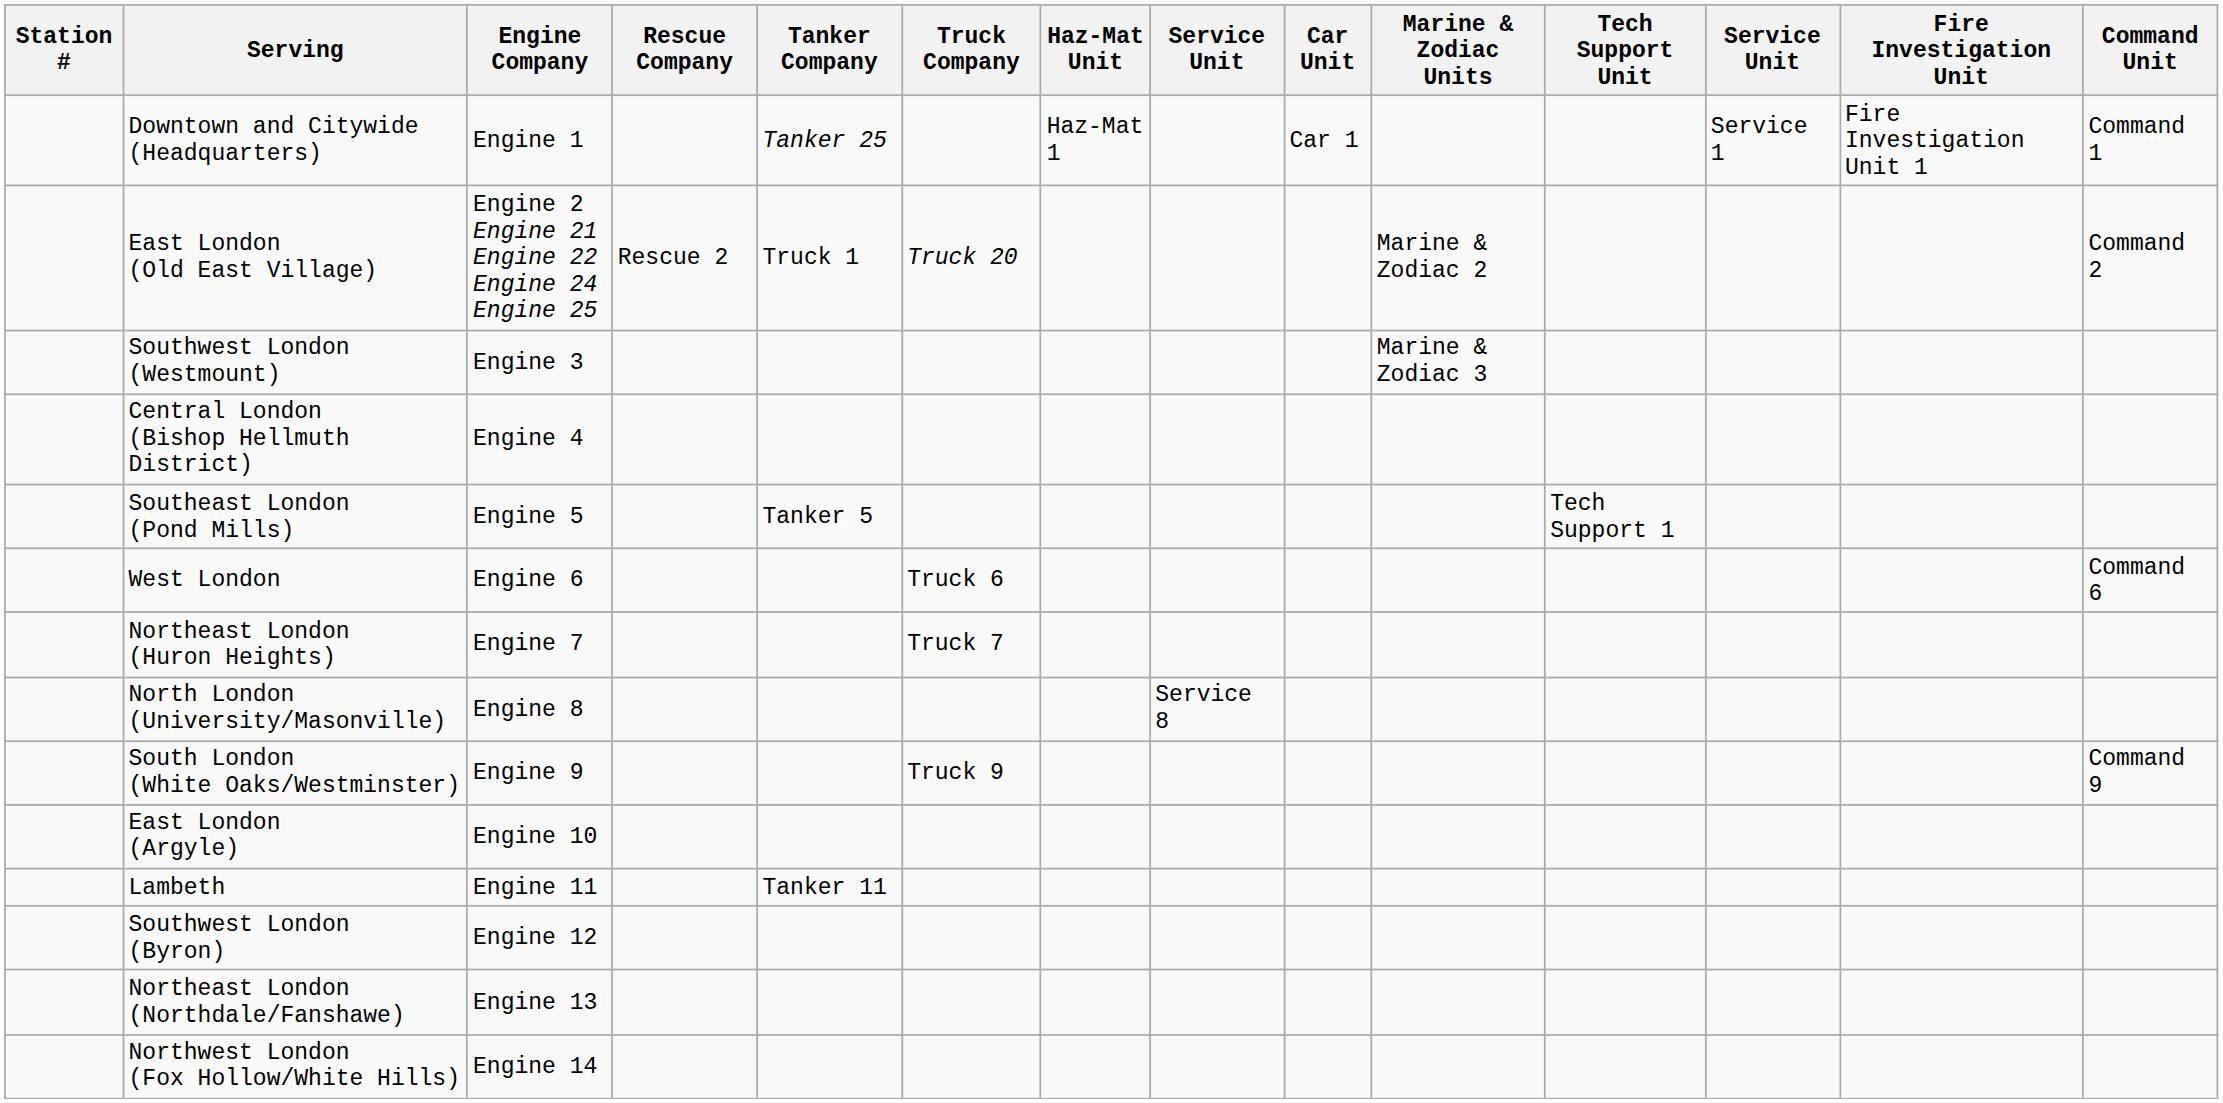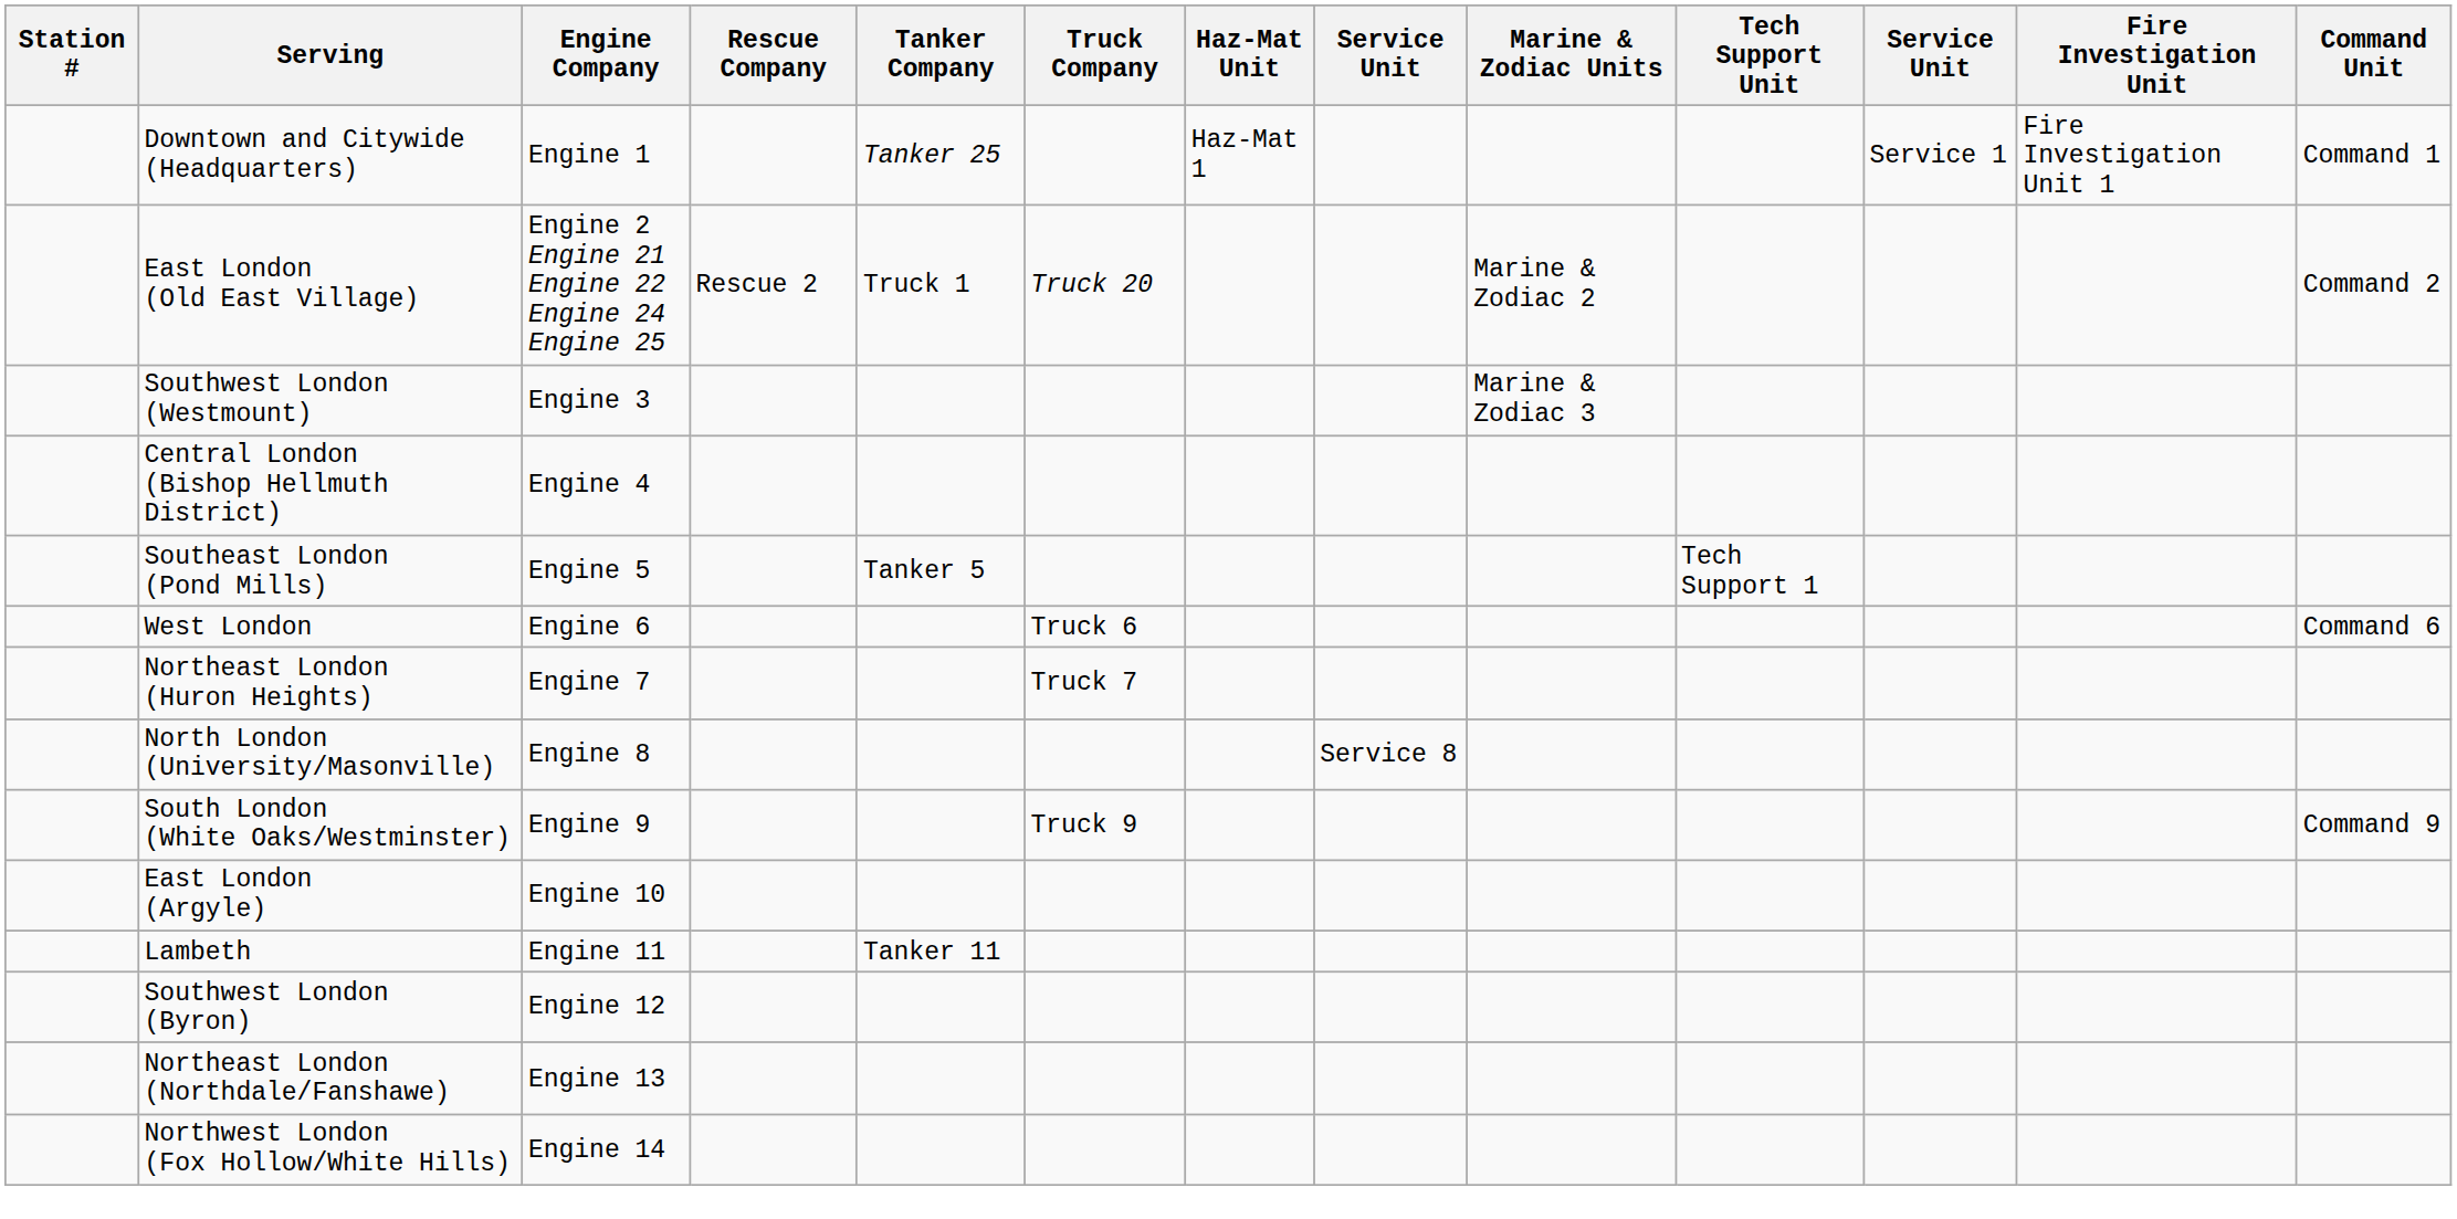 <table class="wikitable">
 <tr>
 <th>Station #</th>
 <th>Serving</th>
 <th>Engine Company</th>
 <th>Rescue Company</th>
 <th>Tanker Company</th>
 <th>Truck Company</th>
 <th>Haz-Mat Unit</th>
 <th>Service Unit</th>
-<th>Car Unit</th>
 <th>Marine & Zodiac Units</th>
 <th>Tech Support Unit</th>
 <th>Service Unit</th>
 <th>Fire Investigation Unit</th>
 <th>Command Unit</th>
 </tr>
 <tr>
 <td></td>
 <td>Downtown and Citywide<br>(Headquarters)</td>
 <td>Engine 1</td>
 <td></td>
 <td><em>Tanker 25</em></td>
 <td></td>
 <td>Haz-Mat 1</td>
 <td></td>
-<td>Car 1</td>
 <td></td>
 <td></td>
 <td>Service 1</td>
 <td>Fire Investigation<br>Unit 1</td>
 <td>Command 1</td>
 </tr>
 <tr>
 <td></td>
 <td>East London<br>(Old East Village)</td>
 <td>Engine 2<br><em>Engine 21</em><br><em>Engine 22</em><br><em>Engine 24</em><br><em>Engine 25</em></td>
 <td>Rescue 2</td>
 <td>Truck 1</td>
 <td><em>Truck 20</em></td>
 <td></td>
 <td></td>
-<td></td>
 <td>Marine & Zodiac 2</td>
 <td></td>
 <td></td>
 <td></td>
 <td>Command 2</td>
 </tr>
 <tr>
 <td></td>
 <td>Southwest London<br>(Westmount)</td>
 <td>Engine 3</td>
-<td></td>
 <td></td>
 <td></td>
 <td></td>
 <td></td>
 <td></td>
 <td>Marine & Zodiac 3</td>
 <td></td>
 <td></td>
 <td></td>
 <td></td>
 </tr>
 <tr>
 <td></td>
 <td>Central London<br>(Bishop Hellmuth District)</td>
 <td>Engine 4</td>
 <td></td>
 <td></td>
 <td></td>
 <td></td>
 <td></td>
 <td></td>
 <td></td>
 <td></td>
 <td></td>
 <td></td>
-<td></td>
 </tr>
 <tr>
 <td></td>
 <td>Southeast London<br>(Pond Mills)</td>
 <td>Engine 5</td>
 <td></td>
 <td>Tanker 5</td>
-<td></td>
 <td></td>
 <td></td>
 <td></td>
 <td></td>
 <td>Tech Support 1</td>
 <td></td>
 <td></td>
 <td></td>
 </tr>
 <tr>
 <td></td>
 <td>West London</td>
 <td>Engine 6</td>
 <td></td>
 <td></td>
 <td>Truck 6</td>
 <td></td>
 <td></td>
 <td></td>
 <td></td>
 <td></td>
 <td></td>
-<td></td>
 <td>Command 6</td>
 </tr>
 <tr>
 <td></td>
 <td>Northeast London<br>(Huron Heights)</td>
 <td>Engine 7</td>
 <td></td>
 <td></td>
 <td>Truck 7</td>
-<td></td>
 <td></td>
 <td></td>
 <td></td>
 <td></td>
 <td></td>
 <td></td>
 <td></td>
 </tr>
 <tr>
 <td></td>
 <td>North London<br>(University/Masonville)</td>
 <td>Engine 8</td>
 <td></td>
 <td></td>
 <td></td>
 <td></td>
 <td>Service 8</td>
 <td></td>
 <td></td>
 <td></td>
 <td></td>
 <td></td>
-<td></td>
 </tr>
 <tr>
 <td></td>
 <td>South London<br>(White Oaks/Westminster)</td>
 <td>Engine 9</td>
 <td></td>
 <td></td>
 <td>Truck 9</td>
 <td></td>
 <td></td>
 <td></td>
 <td></td>
 <td></td>
 <td></td>
-<td></td>
 <td>Command 9</td>
 </tr>
 <tr>
 <td></td>
 <td>East London<br>(Argyle)</td>
 <td>Engine 10</td>
-<td></td>
 <td></td>
 <td></td>
 <td></td>
 <td></td>
 <td></td>
 <td></td>
 <td></td>
 <td></td>
 <td></td>
 <td></td>
 </tr>
 <tr>
 <td></td>
 <td>Lambeth</td>
 <td>Engine 11</td>
 <td></td>
 <td>Tanker 11</td>
 <td></td>
 <td></td>
 <td></td>
 <td></td>
 <td></td>
 <td></td>
 <td></td>
 <td></td>
-<td></td>
 </tr>
 <tr>
 <td></td>
 <td>Southwest London<br>(Byron)</td>
 <td>Engine 12</td>
-<td></td>
 <td></td>
 <td></td>
 <td></td>
 <td></td>
 <td></td>
 <td></td>
 <td></td>
 <td></td>
 <td></td>
 <td></td>
 </tr>
 <tr>
 <td></td>
 <td>Northeast London<br>(Northdale/Fanshawe)</td>
 <td>Engine 13</td>
 <td></td>
 <td></td>
 <td></td>
 <td></td>
 <td></td>
 <td></td>
 <td></td>
 <td></td>
 <td></td>
 <td></td>
-<td></td>
 </tr>
 <tr>
 <td></td>
 <td>Northwest London<br>(Fox Hollow/White Hills)</td>
 <td>Engine 14</td>
 <td></td>
 <td></td>
 <td></td>
 <td></td>
 <td></td>
 <td></td>
 <td></td>
 <td></td>
 <td></td>
 <td></td>
-<td></td>
 </tr>
 </table>
